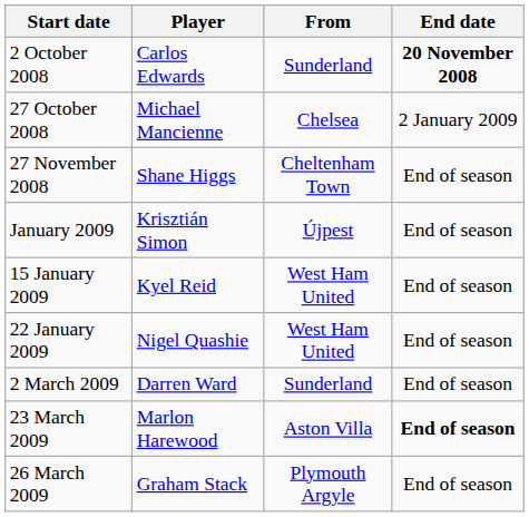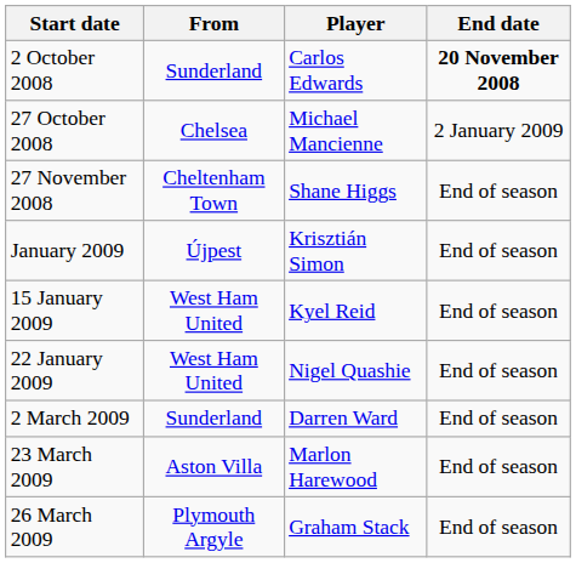 <table class="wikitable" style="text-align:center; font-size:95%;width:65%; text-align:left">
 <tr>
 <th><strong>Start date</strong></th>
+<th><strong>From</strong></th>
 <th><strong>Player</strong></th>
-<th><strong>From</strong></th>
 <th><strong>End date</strong></th>
 </tr>
 <tr --->
 <td>2 October 2008</td>
+<td align="center"><a href='#'>Sunderland</a></td>
 <td> <a href='#'>Carlos Edwards</a></td>
-<td align="center"><a href='#'>Sunderland</a></td>
 <td align="center"><strong>20 November 2008</strong></td>
 </tr>
 <tr --->
 <td>27 October 2008</td>
+<td align="center"><a href='#'>Chelsea</a></td>
 <td> <a href='#'>Michael Mancienne</a></td>
-<td align="center"><a href='#'>Chelsea</a></td>
 <td align="center">2 January 2009</td>
 </tr>
 <tr --->
 <td>27 November 2008</td>
+<td align="center"><a href='#'>Cheltenham Town</a></td>
 <td> <a href='#'>Shane Higgs</a></td>
-<td align="center"><a href='#'>Cheltenham Town</a></td>
 <td align="center">End of season</td>
 </tr>
 <tr --->
 <td>January 2009</td>
+<td align="center"> <a href='#'>Újpest</a></td>
 <td> <a href='#'>Krisztián Simon</a></td>
-<td align="center"> <a href='#'>Újpest</a></td>
 <td align="center">End of season</td>
 </tr>
 <tr --->
 <td>15 January 2009</td>
+<td align="center"><a href='#'>West Ham United</a></td>
 <td> <a href='#'>Kyel Reid</a></td>
-<td align="center"><a href='#'>West Ham United</a></td>
 <td align="center">End of season</td>
 </tr>
 <tr --->
 <td>22 January 2009</td>
+<td align="center"><a href='#'>West Ham United</a></td>
 <td> <a href='#'>Nigel Quashie</a></td>
-<td align="center"><a href='#'>West Ham United</a></td>
 <td align="center">End of season</td>
 </tr>
 <tr --->
 <td>2 March 2009</td>
+<td align="center"><a href='#'>Sunderland</a></td>
 <td> <a href='#'>Darren Ward</a></td>
-<td align="center"><a href='#'>Sunderland</a></td>
 <td align="center">End of season</td>
 </tr>
 <tr --->
 <td>23 March 2009</td>
+<td align="center"><a href='#'>Aston Villa</a></td>
 <td> <a href='#'>Marlon Harewood</a></td>
-<td align="center"><a href='#'>Aston Villa</a></td>
-<td align="center"><strong>End of season</strong></td>
+<td align="center">End of season</td>
 </tr>
 <tr --->
 <td>26 March 2009</td>
+<td align="center"><a href='#'>Plymouth Argyle</a></td>
 <td> <a href='#'>Graham Stack</a></td>
-<td align="center"><a href='#'>Plymouth Argyle</a></td>
 <td align="center">End of season</td>
 </tr>
 </table>
